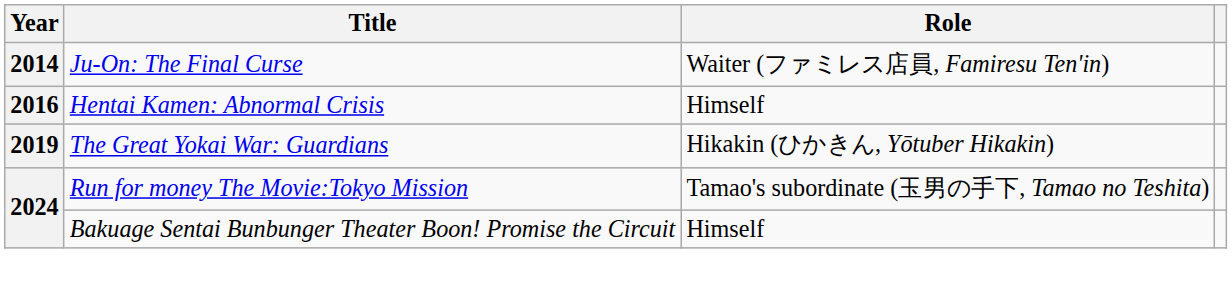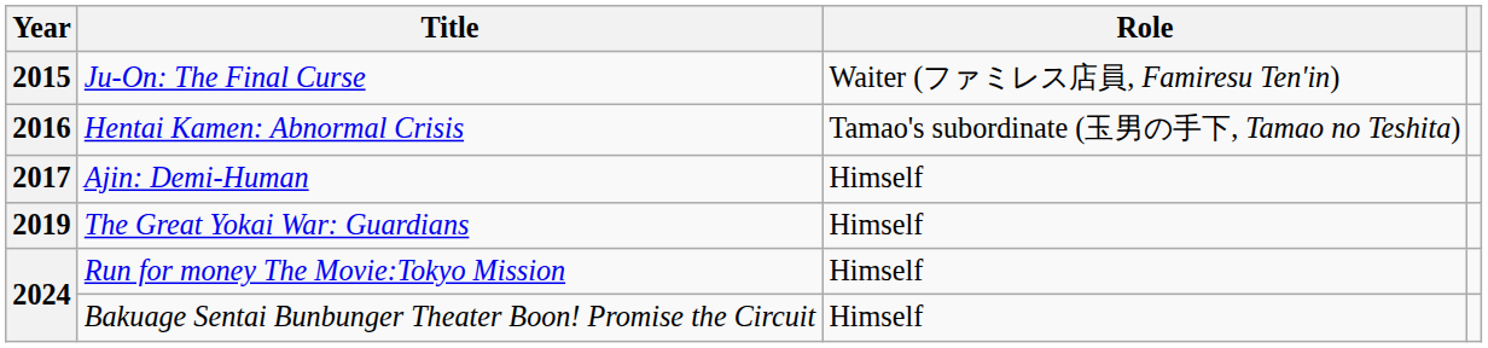 <table class="wikitable sortable">
 <tr>
 <th>Year</th>
 <th>Title</th>
 <th>Role</th>
 <th></th>
 </tr>
 <tr>
-<th>2014</th>
+<th>2015</th>
 <td><em><a href='#'>Ju-On: The Final Curse</a></em></td>
 <td>Waiter (ファミレス店員, <em>Famiresu Ten'in</em>)</td>
 <td></td>
 </tr>
 <tr>
 <th>2016</th>
 <td><em><a href='#'>Hentai Kamen: Abnormal Crisis</a></em></td>
+<td>Tamao's subordinate (玉男の手下, <em>Tamao no Teshita</em>)</td>
+<td></td>
+</tr>
+<tr>
+<th>2017</th>
+<td><em><a href='#'>Ajin: Demi-Human</a></em></td>
 <td>Himself</td>
 <td></td>
 </tr>
 <tr>
 <th>2019</th>
 <td><em><a href='#'>The Great Yokai War: Guardians</a></em></td>
-<td>Hikakin (ひかきん, <em>Yōtuber Hikakin</em>)</td>
+<td>Himself</td>
 <td></td>
 </tr>
 <tr>
 <th rowspan="2">2024</th>
 <td><em><a href='#'>Run for money The Movie:Tokyo Mission</a></em></td>
-<td>Tamao's subordinate (玉男の手下, <em>Tamao no Teshita</em>)</td>
+<td>Himself</td>
 <td></td>
 </tr>
 <tr>
 <td><em>Bakuage Sentai Bunbunger Theater Boon! Promise the Circuit</em></td>
 <td>Himself</td>
 <td></td>
 </tr>
 </table>
